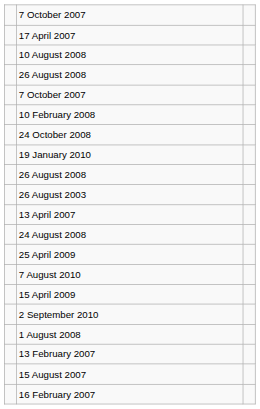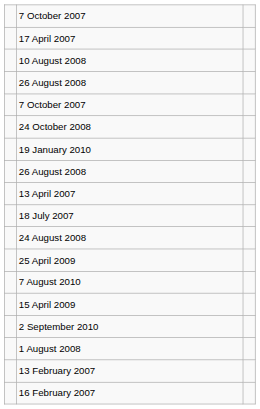 <table class="wikitable" style="font-size: 89%; float: left; width: 26em; margin-right: 1em; height: 588px">
 <tr>
 <td></td>
 <td>7 October 2007</td>
 <td></td>
 </tr>
 <tr>
 <td></td>
 <td>17 April 2007</td>
 <td></td>
 </tr>
 <tr>
 <td></td>
 <td>10 August 2008</td>
 <td></td>
 </tr>
 <tr>
 <td></td>
 <td>26 August 2008</td>
 <td></td>
 </tr>
 <tr>
 <td></td>
 <td>7 October 2007</td>
 <td></td>
 </tr>
 <tr>
 <td></td>
-<td>10 February 2008</td>
-<td></td>
-</tr>
-<tr>
-<td></td>
 <td>24 October 2008</td>
 <td></td>
 </tr>
 <tr>
 <td></td>
 <td>19 January 2010</td>
 <td></td>
 </tr>
 <tr>
 <td></td>
 <td>26 August 2008</td>
 <td></td>
 </tr>
 <tr>
 <td></td>
-<td>26 August 2003</td>
+<td>13 April 2007</td>
 <td></td>
 </tr>
 <tr>
 <td></td>
-<td>13 April 2007</td>
+<td>18 July 2007</td>
 <td></td>
 </tr>
 <tr>
 <td></td>
 <td>24 August 2008</td>
 <td></td>
 </tr>
 <tr>
 <td></td>
 <td>25 April 2009</td>
 <td></td>
 </tr>
 <tr>
 <td></td>
 <td>7 August 2010</td>
 <td></td>
 </tr>
 <tr>
 <td></td>
 <td>15 April 2009</td>
 <td></td>
 </tr>
 <tr>
 <td></td>
 <td>2 September 2010</td>
 <td></td>
 </tr>
 <tr>
 <td></td>
 <td>1 August 2008</td>
 <td></td>
 </tr>
 <tr>
 <td></td>
 <td>13 February 2007</td>
 <td></td>
 </tr>
 <tr>
 <td></td>
-<td>15 August 2007</td>
-<td></td>
-</tr>
-<tr>
-<td></td>
 <td>16 February 2007</td>
 <td></td>
 </tr>
 </table>
